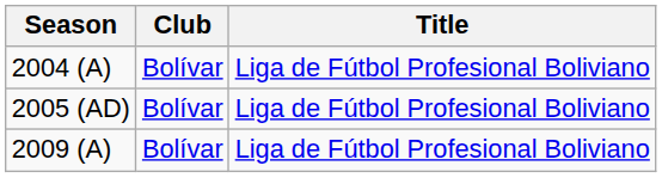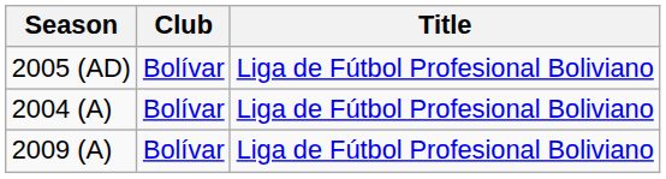 <table class="wikitable">
 <tr>
 <th>Season</th>
 <th>Club</th>
 <th>Title</th>
 </tr>
 <tr>
-<td>2004 (A)</td>
+<td>2005 (AD)</td>
 <td><a href='#'>Bolívar</a></td>
 <td><a href='#'>Liga de Fútbol Profesional Boliviano</a></td>
 </tr>
 <tr>
-<td>2005 (AD)</td>
+<td>2004 (A)</td>
 <td><a href='#'>Bolívar</a></td>
 <td><a href='#'>Liga de Fútbol Profesional Boliviano</a></td>
 </tr>
 <tr>
 <td>2009 (A)</td>
 <td><a href='#'>Bolívar</a></td>
 <td><a href='#'>Liga de Fútbol Profesional Boliviano</a></td>
 </tr>
 </table>
